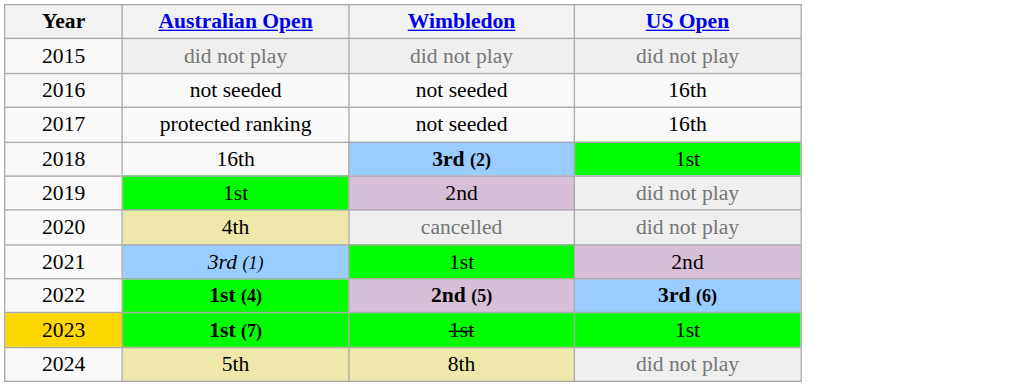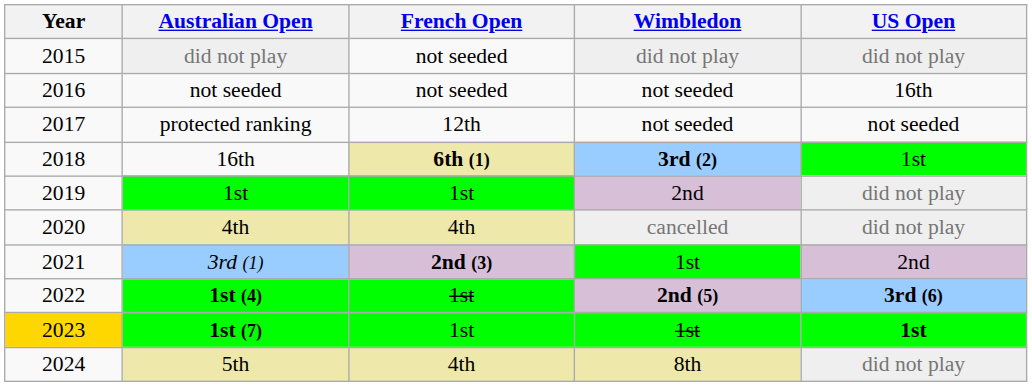 <table class="wikitable" style="text-align:center">
 <tr>
 <th width="80">Year</th>
 <th width="160"><a href='#'>Australian Open</a></th>
+<th width="160"><a href='#'>French Open</a></th>
 <th width="160"><a href='#'>Wimbledon</a></th>
 <th width="160"><a href='#'>US Open</a></th>
 </tr>
 <tr>
 <td>2015</td>
 <td bgcolor=efefef style=color:#767676>did not play</td>
+<td>not seeded</td>
 <td bgcolor=efefef style=color:#767676>did not play</td>
 <td bgcolor=efefef style=color:#767676>did not play</td>
 </tr>
 <tr>
 <td>2016</td>
 <td>not seeded</td>
 <td>not seeded</td>
+<td>not seeded</td>
 <td>16th</td>
 </tr>
 <tr>
 <td>2017</td>
 <td>protected ranking</td>
+<td>12th</td>
 <td>not seeded</td>
-<td>16th</td>
+<td>not seeded</td>
 </tr>
 <tr>
 <td>2018</td>
 <td>16th</td>
+<td style="background:#eee8aa"><strong>6th <small>(1)</small></strong></td>
 <td style="background:#9cf"><strong>3rd <small>(2)</small></strong></td>
 <td bgcolor="lime">1st</td>
 </tr>
 <tr>
 <td>2019</td>
+<td bgcolor="lime">1st</td>
 <td bgcolor="lime">1st</td>
 <td style="background:thistle">2nd</td>
 <td bgcolor=efefef style=color:#767676>did not play</td>
 </tr>
 <tr>
 <td>2020</td>
 <td style="background:#eee8aa">4th</td>
+<td style="background:#eee8aa">4th</td>
 <td bgcolor=efefef style=color:#767676>cancelled</td>
 <td bgcolor=efefef style=color:#767676>did not play</td>
 </tr>
 <tr>
 <td>2021</td>
 <td style="background:#9cf"><em>3rd</em> <small><em>(1)</em></small></td>
+<td bgcolor="thistle"><strong>2nd <small>(3)</small></strong></td>
 <td style="background:lime">1st</td>
 <td bgcolor="thistle">2nd</td>
 </tr>
 <tr>
 <td>2022</td>
 <td style="background:lime"><strong>1st <small>(4)</small></strong></td>
+<td style="background:lime"><s>1st</s></td>
 <td style="background:thistle"><strong>2nd <small>(5)</small></strong></td>
 <td style="background:#9cf"><strong>3rd <small>(6)</small></strong></td>
 </tr>
 <tr>
 <td style="background: gold;">2023</td>
 <td style="background:lime"><strong>1st <small>(7)</small></strong></td>
+<td style="background:lime">1st</td>
 <td style="background:lime"><s>1st</s></td>
-<td style="background:lime">1st</td>
+<td style="background:lime"><strong>1st</strong></td>
 </tr>
 <tr>
 <td>2024</td>
 <td style="background:#eee8aa">5th</td>
+<td style="background:#eee8aa">4th</td>
 <td style="background:#eee8aa">8th</td>
 <td bgcolor=efefef style=color:#767676>did not play</td>
 </tr>
 </table>
